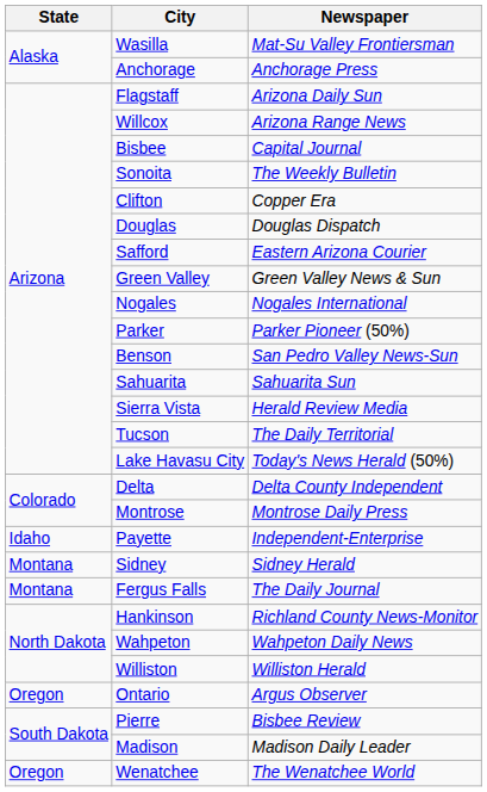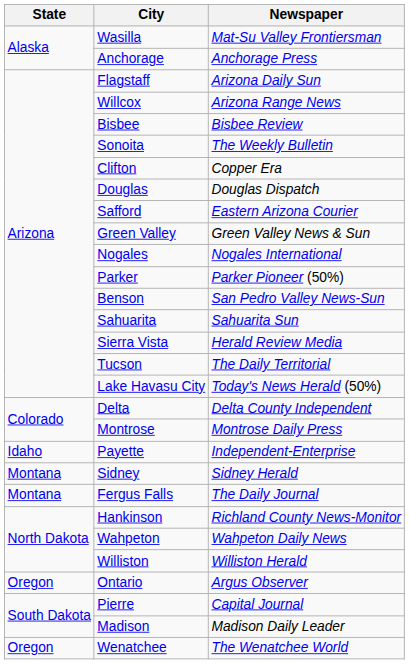 <table class="wikitable sortable">
 <tr>
 <th>State</th>
 <th>City</th>
 <th>Newspaper</th>
 </tr>
 <tr>
 <td rowspan="2"><a href='#'>Alaska</a></td>
 <td><a href='#'>Wasilla</a></td>
 <td><em><a href='#'>Mat-Su Valley Frontiersman</a></em></td>
 </tr>
 <tr>
 <td><a href='#'>Anchorage</a></td>
 <td><em><a href='#'>Anchorage Press</a></em></td>
 </tr>
 <tr>
 <td rowspan="15"><a href='#'>Arizona</a></td>
 <td><a href='#'>Flagstaff</a></td>
 <td><em><a href='#'>Arizona Daily Sun</a></em></td>
 </tr>
 <tr>
 <td><a href='#'>Willcox</a></td>
 <td><em><a href='#'>Arizona Range News</a></em></td>
 </tr>
 <tr>
 <td><a href='#'>Bisbee</a></td>
-<td><em><a href='#'>Capital Journal</a></em></td>
+<td><em><a href='#'>Bisbee Review</a></em></td>
 </tr>
 <tr>
 <td><a href='#'>Sonoita</a></td>
 <td><em><a href='#'>The Weekly Bulletin</a></em></td>
 </tr>
 <tr>
 <td><a href='#'>Clifton</a></td>
 <td><em>Copper Era</em></td>
 </tr>
 <tr>
 <td><a href='#'>Douglas</a></td>
 <td><em>Douglas Dispatch</em></td>
 </tr>
 <tr>
 <td><a href='#'>Safford</a></td>
 <td><em><a href='#'>Eastern Arizona Courier</a></em></td>
 </tr>
 <tr>
 <td><a href='#'>Green Valley</a></td>
 <td><em>Green Valley News & Sun</em></td>
 </tr>
 <tr>
 <td><a href='#'>Nogales</a></td>
 <td><em><a href='#'>Nogales International</a></em></td>
 </tr>
 <tr>
 <td><a href='#'>Parker</a></td>
 <td><em><a href='#'>Parker Pioneer</a></em> (50%)</td>
 </tr>
 <tr>
 <td><a href='#'>Benson</a></td>
 <td><em><a href='#'>San Pedro Valley News-Sun</a></em></td>
 </tr>
 <tr>
 <td><a href='#'>Sahuarita</a></td>
 <td><em><a href='#'>Sahuarita Sun</a></em></td>
 </tr>
 <tr>
 <td><a href='#'>Sierra Vista</a></td>
 <td><em><a href='#'>Herald Review Media</a></em></td>
 </tr>
 <tr>
 <td><a href='#'>Tucson</a></td>
 <td><em><a href='#'>The Daily Territorial</a></em></td>
 </tr>
 <tr>
 <td><a href='#'>Lake Havasu City</a></td>
 <td><em><a href='#'>Today's News Herald</a></em> (50%)</td>
 </tr>
 <tr>
 <td rowspan="2"><a href='#'>Colorado</a></td>
 <td><a href='#'>Delta</a></td>
 <td><em><a href='#'>Delta County Independent</a></em></td>
 </tr>
 <tr>
 <td><a href='#'>Montrose</a></td>
 <td><em><a href='#'>Montrose Daily Press</a></em></td>
 </tr>
 <tr>
 <td><a href='#'>Idaho</a></td>
 <td><a href='#'>Payette</a></td>
 <td><em><a href='#'>Independent-Enterprise</a></em></td>
 </tr>
 <tr>
 <td><a href='#'>Montana</a></td>
 <td><a href='#'>Sidney</a></td>
 <td><em><a href='#'>Sidney Herald</a></em></td>
 </tr>
 <tr>
 <td><a href='#'>Montana</a></td>
 <td><a href='#'>Fergus Falls</a></td>
 <td><em><a href='#'>The Daily Journal</a></em></td>
 </tr>
 <tr>
 <td rowspan="3"><a href='#'>North Dakota</a></td>
 <td><a href='#'>Hankinson</a></td>
 <td><em><a href='#'>Richland County News-Monitor</a></em></td>
 </tr>
 <tr>
 <td><a href='#'>Wahpeton</a></td>
 <td><em><a href='#'>Wahpeton Daily News</a></em></td>
 </tr>
 <tr>
 <td><a href='#'>Williston</a></td>
 <td><em><a href='#'>Williston Herald</a></em></td>
 </tr>
 <tr>
 <td><a href='#'>Oregon</a></td>
 <td><a href='#'>Ontario</a></td>
 <td><em><a href='#'>Argus Observer</a></em></td>
 </tr>
 <tr>
 <td rowspan="2"><a href='#'>South Dakota</a></td>
 <td><a href='#'>Pierre</a></td>
-<td><em><a href='#'>Bisbee Review</a></em></td>
+<td><em><a href='#'>Capital Journal</a></em></td>
 </tr>
 <tr>
 <td><a href='#'>Madison</a></td>
 <td><em>Madison Daily Leader</em></td>
 </tr>
 <tr>
 <td><a href='#'>Oregon</a></td>
 <td><a href='#'>Wenatchee</a></td>
 <td><em><a href='#'>The Wenatchee World</a></em></td>
 </tr>
 </table>
